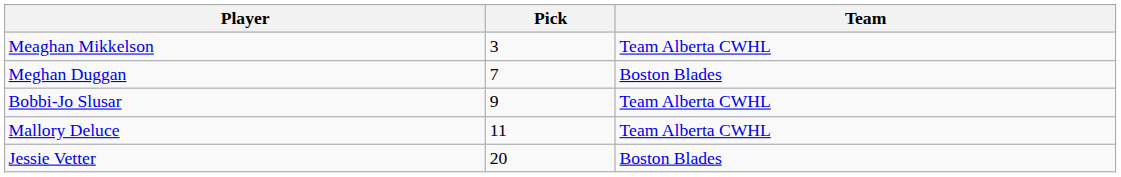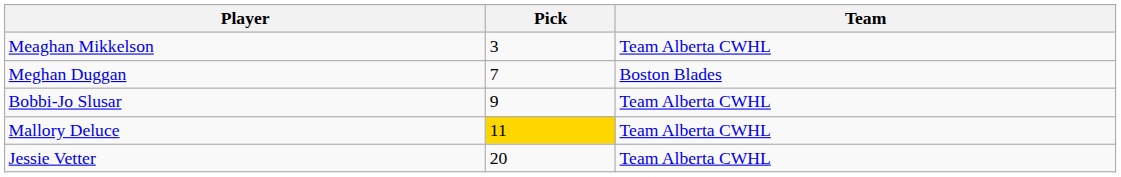 <table class="wikitable" style="width: 80%;">
 <tr>
 <th>Player</th>
 <th>Pick</th>
 <th>Team</th>
 </tr>
 <tr>
 <td><a href='#'>Meaghan Mikkelson</a></td>
 <td>3</td>
 <td><a href='#'>Team Alberta CWHL</a></td>
 </tr>
 <tr>
 <td><a href='#'>Meghan Duggan</a></td>
 <td>7</td>
 <td><a href='#'>Boston Blades</a></td>
 </tr>
 <tr>
 <td><a href='#'>Bobbi-Jo Slusar</a></td>
 <td>9</td>
 <td><a href='#'>Team Alberta CWHL</a></td>
 </tr>
 <tr>
 <td><a href='#'>Mallory Deluce</a></td>
-<td>11</td>
+<td style="background: gold;">11</td>
 <td><a href='#'>Team Alberta CWHL</a></td>
 </tr>
 <tr>
 <td><a href='#'>Jessie Vetter</a></td>
 <td>20</td>
-<td><a href='#'>Boston Blades</a></td>
+<td><a href='#'>Team Alberta CWHL</a></td>
 </tr>
 </table>
